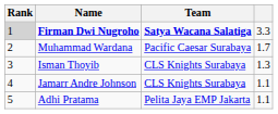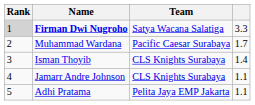 <table class="wikitable">
 <tr>
 <th>Rank</th>
 <th>Name</th>
 <th>Team</th>
 <th></th>
 </tr>
 <tr>
 <td style="background: lightgrey;">1</td>
 <td> <strong><a href='#'>Firman Dwi Nugroho</a></strong></td>
-<td><strong><a href='#'>Satya Wacana Salatiga</a></strong></td>
+<td><a href='#'>Satya Wacana Salatiga</a></td>
 <td>3.3</td>
 </tr>
 <tr>
 <td>2</td>
 <td> <a href='#'>Muhammad Wardana</a></td>
 <td><a href='#'>Pacific Caesar Surabaya</a></td>
 <td>1.7</td>
 </tr>
 <tr>
 <td>3</td>
 <td> <a href='#'>Isman Thoyib</a></td>
 <td><a href='#'>CLS Knights Surabaya</a></td>
-<td>1.3</td>
+<td>1.4</td>
 </tr>
 <tr>
 <td>4</td>
 <td> <a href='#'>Jamarr Andre Johnson</a></td>
 <td><a href='#'>CLS Knights Surabaya</a></td>
 <td>1.1</td>
 </tr>
 <tr>
 <td>5</td>
 <td> <a href='#'>Adhi Pratama</a></td>
 <td><a href='#'>Pelita Jaya EMP Jakarta</a></td>
 <td>1.1</td>
 </tr>
 </table>
